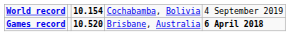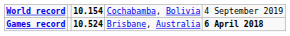 <table class="wikitable">
 <tr>
 <td><a href='#'><strong>World record</strong></a></td>
 <td></td>
 <td><strong>10.154</strong></td>
 <td><a href='#'>Cochabamba</a>, <a href='#'>Bolivia</a></td>
 <td>4 September 2019</td>
 </tr>
 <tr>
 <td><a href='#'> <strong>Games record</strong></a></td>
 <td></td>
-<td><strong>10.520</strong></td>
+<td><strong>10.524</strong></td>
 <td><a href='#'>Brisbane</a>, <a href='#'>Australia</a></td>
 <td><strong>6 April 2018</strong></td>
 </tr>
 </table>
